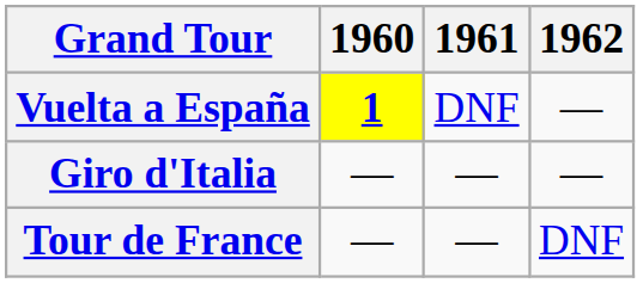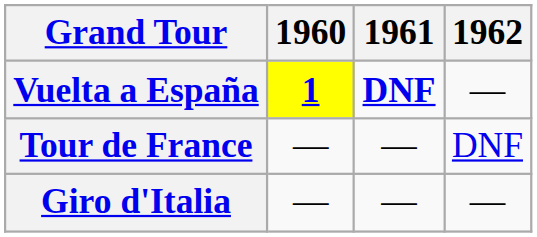 <table class="wikitable plainrowheaders">
 <tr>
 <th scope="col"><a href='#'>Grand Tour</a></th>
 <th scope="col">1960</th>
 <th scope="col">1961</th>
 <th scope="col">1962</th>
 </tr>
 <tr style="text-align:center;">
 <th scope="row"> <a href='#'>Vuelta a España</a></th>
 <td style="background:yellow;"><a href='#'><strong>1</strong></a></td>
-<td><a href='#'>DNF</a></td>
-<td>—</td>
-</tr>
-<tr style="text-align:center;">
-<th scope="row"> <a href='#'>Giro d'Italia</a></th>
-<td>—</td>
-<td>—</td>
+<td><strong><a href='#'>DNF</a></strong></td>
 <td>—</td>
 </tr>
 <tr style="text-align:center;">
 <th scope="row"> <a href='#'>Tour de France</a></th>
 <td>—</td>
 <td>—</td>
 <td><a href='#'>DNF</a></td>
 </tr>
+<tr style="text-align:center;">
+<th scope="row"> <a href='#'>Giro d'Italia</a></th>
+<td>—</td>
+<td>—</td>
+<td>—</td>
+</tr>
 </table>
